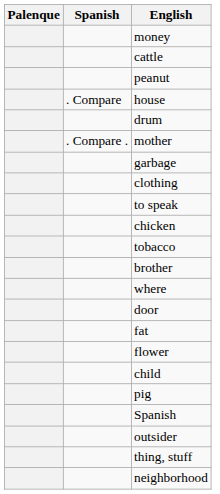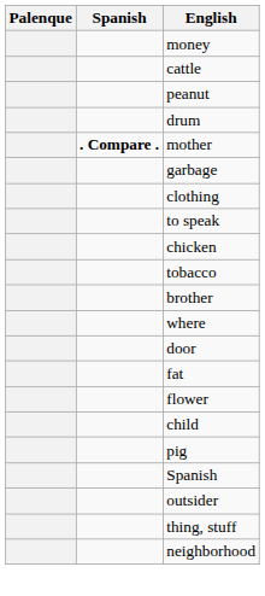 <table class="wikitable">
 <tr>
 <th scope="col">Palenque</th>
 <th scope="col">Spanish</th>
 <th scope="col">English</th>
 </tr>
 <tr>
 <th scope="row"></th>
 <td></td>
 <td>money</td>
 </tr>
 <tr>
 <th scope="row"></th>
 <td></td>
 <td>cattle</td>
 </tr>
 <tr>
 <th scope="row"></th>
 <td></td>
 <td>peanut</td>
 </tr>
 <tr>
 <th scope="row"></th>
-<td>. Compare </td>
-<td>house</td>
-</tr>
-<tr>
-<th scope="row"></th>
 <td></td>
 <td>drum</td>
 </tr>
 <tr>
 <th scope="row"></th>
-<td>. Compare .</td>
+<td><strong>. Compare .</strong></td>
 <td>mother</td>
 </tr>
 <tr>
 <th scope="row"></th>
 <td></td>
 <td>garbage</td>
 </tr>
 <tr>
 <th scope="row"></th>
 <td></td>
 <td>clothing</td>
 </tr>
 <tr>
 <th scope="row"></th>
 <td></td>
 <td>to speak</td>
 </tr>
 <tr>
 <th scope="row"></th>
 <td></td>
 <td>chicken</td>
 </tr>
 <tr>
 <th scope="row"></th>
 <td></td>
 <td>tobacco</td>
 </tr>
 <tr>
 <th scope="row"></th>
 <td></td>
 <td>brother</td>
 </tr>
 <tr>
 <th scope="row"></th>
 <td></td>
 <td>where</td>
 </tr>
 <tr>
 <th scope="row"></th>
 <td></td>
 <td>door</td>
 </tr>
 <tr>
 <th scope="row"></th>
 <td></td>
 <td>fat</td>
 </tr>
 <tr>
 <th scope="row"></th>
 <td></td>
 <td>flower</td>
 </tr>
 <tr>
 <th scope="row"></th>
 <td></td>
 <td>child</td>
 </tr>
 <tr>
 <th scope="row"></th>
 <td></td>
 <td>pig</td>
 </tr>
 <tr>
 <th scope="row"></th>
 <td></td>
 <td>Spanish</td>
 </tr>
 <tr>
 <th scope="row"></th>
 <td></td>
 <td>outsider</td>
 </tr>
 <tr>
 <th scope="row"></th>
 <td></td>
 <td>thing, stuff</td>
 </tr>
 <tr>
 <th scope="row"></th>
 <td></td>
 <td>neighborhood</td>
 </tr>
 </table>
